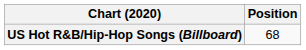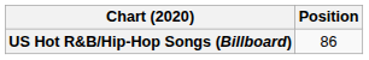 <table class="wikitable plainrowheaders" style="text-align:center">
 <tr>
 <th scope="col">Chart (2020)</th>
 <th scope="col">Position</th>
 </tr>
 <tr>
 <th scope="row">US Hot R&B/Hip-Hop Songs (<em>Billboard</em>)</th>
-<td>68</td>
+<td>86</td>
 </tr>
 </table>
